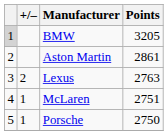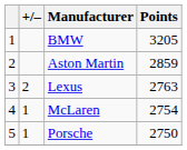 <table class="wikitable" style="font-size: 95%;">
 <tr>
 <th scope="col"></th>
 <th scope="col">+/–</th>
 <th scope="col">Manufacturer</th>
 <th scope="col">Points</th>
 </tr>
 <tr>
-<td align=center style="background: lightgrey;">1</td>
+<td align=center>1</td>
 <td align="left"></td>
 <td> <a href='#'>BMW</a></td>
 <td align=right>3205</td>
 </tr>
 <tr>
 <td align=center>2</td>
 <td align="left"></td>
 <td> <a href='#'>Aston Martin</a></td>
-<td align=right>2861</td>
+<td align=right>2859</td>
 </tr>
 <tr>
 <td align=center>3</td>
 <td align="left"> 2</td>
 <td> <a href='#'>Lexus</a></td>
 <td align=right>2763</td>
 </tr>
 <tr>
 <td align=center>4</td>
 <td align="left"> 1</td>
 <td> <a href='#'>McLaren</a></td>
-<td align=right>2751</td>
+<td align=right>2754</td>
 </tr>
 <tr>
 <td align=center>5</td>
 <td align="left"> 1</td>
 <td> <a href='#'>Porsche</a></td>
 <td align=right>2750</td>
 </tr>
 <tr>
 </tr>
 </table>
